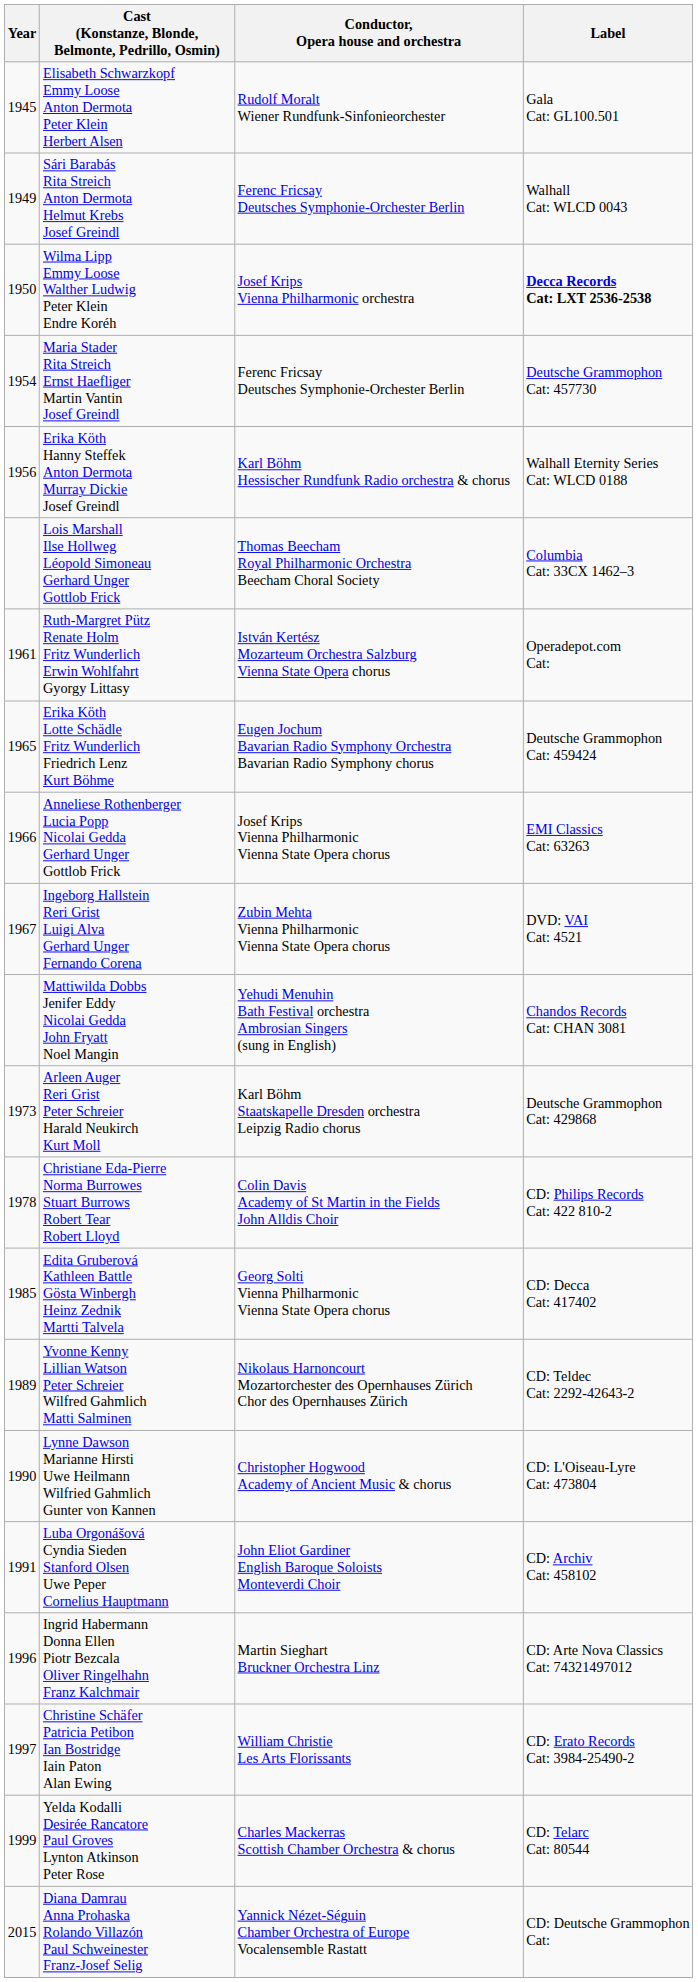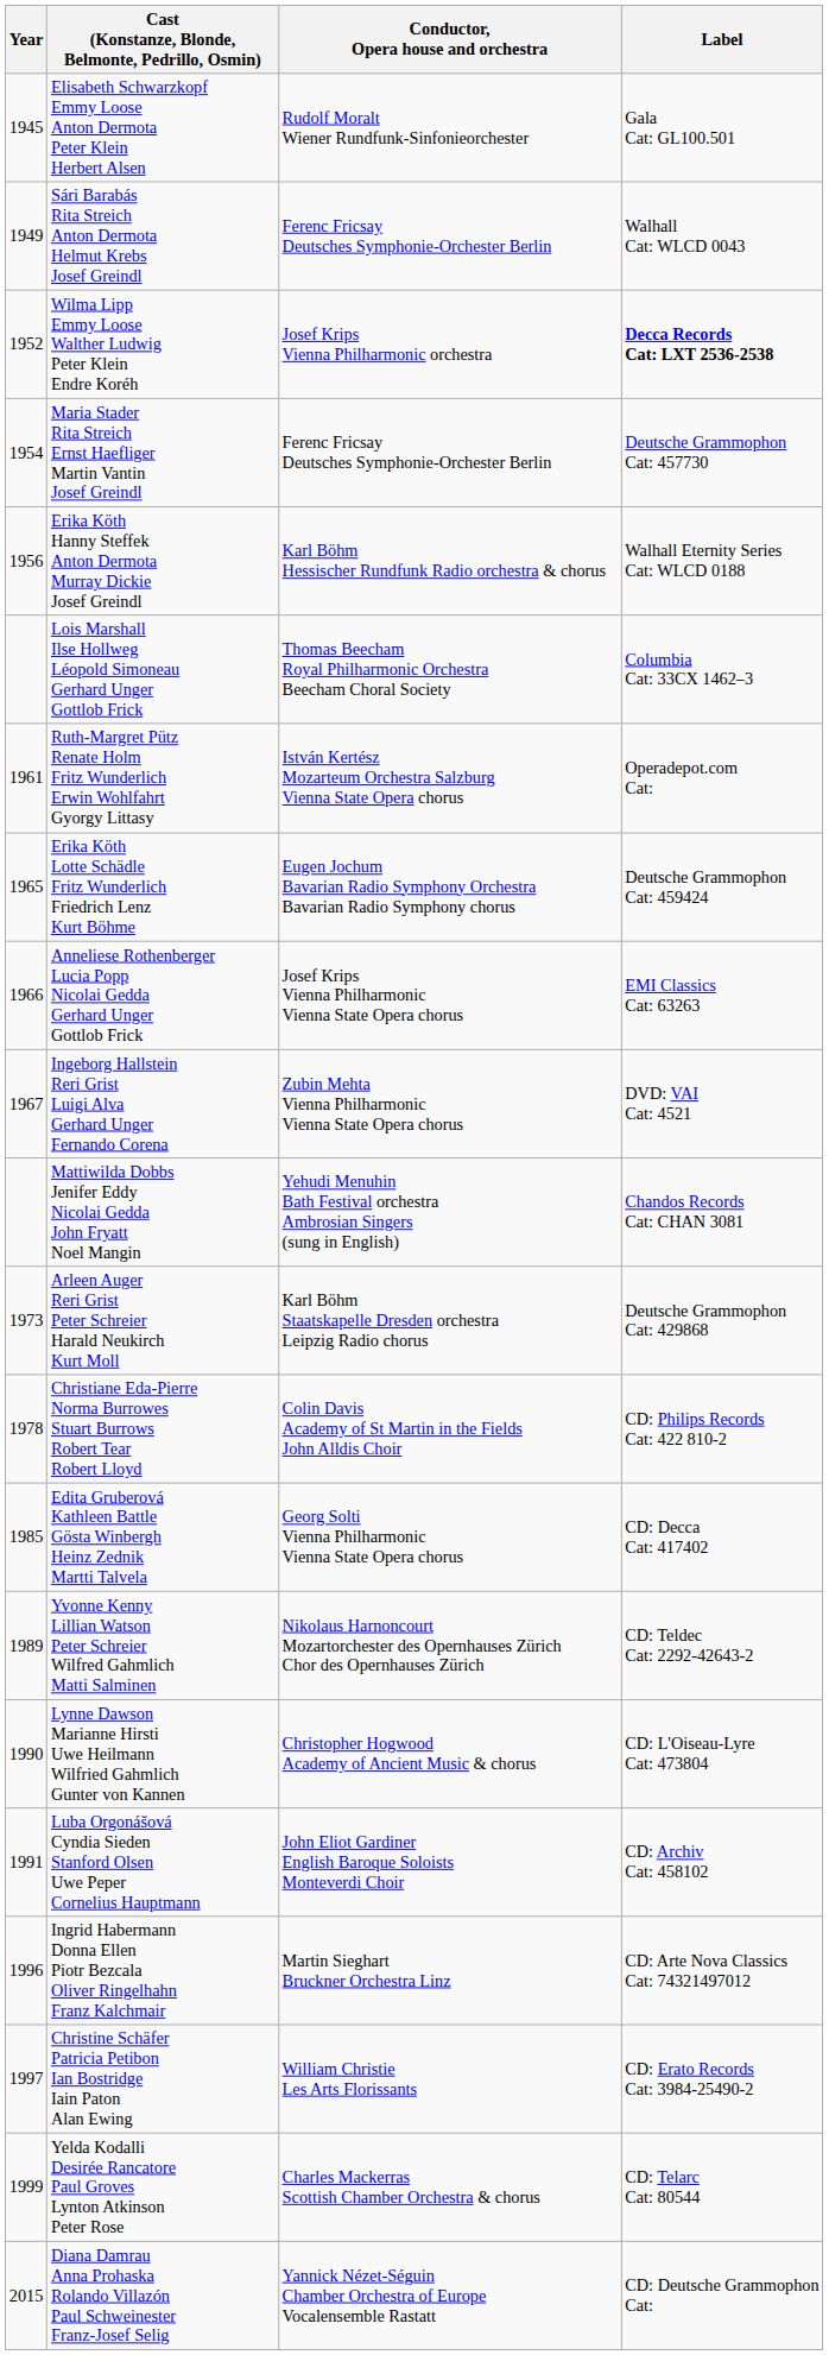 <table class="wikitable" style="font-size:95%;">
 <tr>
 <th>Year</th>
 <th width="200">Cast<br>(Konstanze, Blonde,<br>Belmonte, Pedrillo, Osmin)</th>
 <th width="300">Conductor,<br>Opera house and orchestra</th>
 <th>Label</th>
 </tr>
 <tr>
 <td>1945</td>
 <td><a href='#'>Elisabeth Schwarzkopf</a><br><a href='#'>Emmy Loose</a><br><a href='#'>Anton Dermota</a><br><a href='#'>Peter Klein</a><br><a href='#'>Herbert Alsen</a></td>
 <td><a href='#'>Rudolf Moralt</a><br>Wiener Rundfunk-Sinfonieorchester</td>
 <td>Gala<br>Cat: GL100.501</td>
 </tr>
 <tr>
 <td>1949</td>
 <td><a href='#'>Sári Barabás</a><br><a href='#'>Rita Streich</a><br><a href='#'>Anton Dermota</a><br><a href='#'>Helmut Krebs</a><br><a href='#'>Josef Greindl</a></td>
 <td><a href='#'>Ferenc Fricsay</a><br><a href='#'>Deutsches Symphonie-Orchester Berlin</a></td>
 <td>Walhall<br>Cat: WLCD 0043</td>
 </tr>
 <tr>
-<td>1950</td>
+<td>1952</td>
 <td><a href='#'>Wilma Lipp</a><br><a href='#'>Emmy Loose</a><br><a href='#'>Walther Ludwig</a><br>Peter Klein<br>Endre Koréh</td>
 <td><a href='#'>Josef Krips</a><br><a href='#'>Vienna Philharmonic</a> orchestra</td>
 <td><strong><a href='#'>Decca Records</a><br>Cat: LXT 2536-2538</strong></td>
 </tr>
 <tr>
 <td>1954</td>
 <td><a href='#'>Maria Stader</a><br><a href='#'>Rita Streich</a><br><a href='#'>Ernst Haefliger</a><br>Martin Vantin<br><a href='#'>Josef Greindl</a></td>
 <td>Ferenc Fricsay<br>Deutsches Symphonie-Orchester Berlin</td>
 <td><a href='#'>Deutsche Grammophon</a><br>Cat: 457730</td>
 </tr>
 <tr>
 <td>1956</td>
 <td><a href='#'>Erika Köth</a><br>Hanny Steffek<br><a href='#'>Anton Dermota</a><br><a href='#'>Murray Dickie</a><br>Josef Greindl</td>
 <td><a href='#'>Karl Böhm</a><br><a href='#'>Hessischer Rundfunk Radio orchestra</a> & chorus</td>
 <td>Walhall Eternity Series<br>Cat: WLCD 0188</td>
 </tr>
 <tr>
 <td></td>
 <td><a href='#'>Lois Marshall</a><br><a href='#'>Ilse Hollweg</a><br><a href='#'>Léopold Simoneau</a><br><a href='#'>Gerhard Unger</a><br><a href='#'>Gottlob Frick</a></td>
 <td><a href='#'>Thomas Beecham</a><br><a href='#'>Royal Philharmonic Orchestra</a><br>Beecham Choral Society</td>
 <td><a href='#'>Columbia</a><br>Cat: 33CX 1462–3</td>
 </tr>
 <tr>
 <td>1961</td>
 <td><a href='#'>Ruth-Margret Pütz</a><br><a href='#'>Renate Holm</a><br><a href='#'>Fritz Wunderlich</a><br><a href='#'>Erwin Wohlfahrt</a><br>Gyorgy Littasy</td>
 <td><a href='#'>István Kertész</a><br><a href='#'>Mozarteum Orchestra Salzburg</a><br><a href='#'>Vienna State Opera</a> chorus</td>
 <td>Operadepot.com<br>Cat:</td>
 </tr>
 <tr>
 <td>1965</td>
 <td><a href='#'>Erika Köth</a><br><a href='#'>Lotte Schädle</a><br><a href='#'>Fritz Wunderlich</a><br>Friedrich Lenz<br><a href='#'>Kurt Böhme</a></td>
 <td><a href='#'>Eugen Jochum</a><br><a href='#'>Bavarian Radio Symphony Orchestra</a><br>Bavarian Radio Symphony chorus</td>
 <td>Deutsche Grammophon<br>Cat: 459424</td>
 </tr>
 <tr>
 <td>1966</td>
 <td><a href='#'>Anneliese Rothenberger</a><br><a href='#'>Lucia Popp</a><br><a href='#'>Nicolai Gedda</a><br><a href='#'>Gerhard Unger</a><br>Gottlob Frick</td>
 <td>Josef Krips<br>Vienna Philharmonic<br>Vienna State Opera chorus</td>
 <td><a href='#'>EMI Classics</a><br>Cat: 63263</td>
 </tr>
 <tr>
 <td>1967</td>
 <td><a href='#'>Ingeborg Hallstein</a><br><a href='#'>Reri Grist</a><br><a href='#'>Luigi Alva</a><br><a href='#'>Gerhard Unger</a><br><a href='#'>Fernando Corena</a></td>
 <td><a href='#'>Zubin Mehta</a><br>Vienna Philharmonic<br>Vienna State Opera chorus</td>
 <td>DVD: <a href='#'>VAI</a><br>Cat: 4521</td>
 </tr>
 <tr>
 <td></td>
 <td><a href='#'>Mattiwilda Dobbs</a><br>Jenifer Eddy<br><a href='#'>Nicolai Gedda</a><br><a href='#'>John Fryatt</a><br>Noel Mangin</td>
 <td><a href='#'>Yehudi Menuhin</a><br><a href='#'>Bath Festival</a> orchestra<br><a href='#'>Ambrosian Singers</a><br>(sung in English)</td>
 <td><a href='#'>Chandos Records</a><br>Cat: CHAN 3081</td>
 </tr>
 <tr>
 <td>1973</td>
 <td><a href='#'>Arleen Auger</a><br><a href='#'>Reri Grist</a><br><a href='#'>Peter Schreier</a><br>Harald Neukirch<br><a href='#'>Kurt Moll</a></td>
 <td>Karl Böhm<br><a href='#'>Staatskapelle Dresden</a> orchestra<br>Leipzig Radio chorus</td>
 <td>Deutsche Grammophon<br>Cat: 429868</td>
 </tr>
 <tr>
 <td>1978</td>
 <td><a href='#'>Christiane Eda-Pierre</a><br><a href='#'>Norma Burrowes</a><br><a href='#'>Stuart Burrows</a><br><a href='#'>Robert Tear</a><br><a href='#'>Robert Lloyd</a></td>
 <td><a href='#'>Colin Davis</a><br><a href='#'>Academy of St Martin in the Fields</a><br><a href='#'>John Alldis Choir</a></td>
 <td>CD: <a href='#'>Philips Records</a><br>Cat: 422 810-2</td>
 </tr>
 <tr>
 <td>1985</td>
 <td><a href='#'>Edita Gruberová</a><br><a href='#'>Kathleen Battle</a><br><a href='#'>Gösta Winbergh</a><br><a href='#'>Heinz Zednik</a><br><a href='#'>Martti Talvela</a></td>
 <td><a href='#'>Georg Solti</a><br>Vienna Philharmonic<br>Vienna State Opera chorus</td>
 <td>CD: Decca<br>Cat: 417402</td>
 </tr>
 <tr>
 <td>1989</td>
 <td><a href='#'>Yvonne Kenny</a><br><a href='#'>Lillian Watson</a><br><a href='#'>Peter Schreier</a><br>Wilfred Gahmlich<br><a href='#'>Matti Salminen</a></td>
 <td><a href='#'>Nikolaus Harnoncourt</a><br>Mozartorchester des Opernhauses Zürich<br>Chor des Opernhauses Zürich</td>
 <td>CD: Teldec<br>Cat: 2292-42643-2</td>
 </tr>
 <tr>
 <td>1990</td>
 <td><a href='#'>Lynne Dawson</a><br>Marianne Hirsti<br>Uwe Heilmann<br>Wilfried Gahmlich<br>Gunter von Kannen</td>
 <td><a href='#'>Christopher Hogwood</a><br><a href='#'>Academy of Ancient Music</a> & chorus</td>
 <td>CD: L'Oiseau-Lyre<br>Cat: 473804</td>
 </tr>
 <tr>
 <td>1991</td>
 <td><a href='#'>Luba Orgonášová</a><br>Cyndia Sieden<br><a href='#'>Stanford Olsen</a><br>Uwe Peper<br><a href='#'>Cornelius Hauptmann</a></td>
 <td><a href='#'>John Eliot Gardiner</a><br><a href='#'>English Baroque Soloists</a><br><a href='#'>Monteverdi Choir</a></td>
 <td>CD: <a href='#'>Archiv</a><br>Cat: 458102</td>
 </tr>
 <tr>
 <td>1996</td>
 <td>Ingrid Habermann<br>Donna Ellen<br>Piotr Bezcala<br><a href='#'>Oliver Ringelhahn</a><br><a href='#'>Franz Kalchmair</a></td>
 <td>Martin Sieghart<br><a href='#'>Bruckner Orchestra Linz</a></td>
 <td>CD: Arte Nova Classics<br>Cat: 74321497012</td>
 </tr>
 <tr>
 <td>1997</td>
 <td><a href='#'>Christine Schäfer</a><br><a href='#'>Patricia Petibon</a><br><a href='#'>Ian Bostridge</a><br>Iain Paton<br>Alan Ewing</td>
 <td><a href='#'>William Christie</a><br><a href='#'>Les Arts Florissants</a></td>
 <td>CD: <a href='#'>Erato Records</a><br>Cat: 3984-25490-2 </td>
 </tr>
 <tr>
 <td>1999</td>
 <td>Yelda Kodalli<br><a href='#'>Desirée Rancatore</a><br><a href='#'>Paul Groves</a><br>Lynton Atkinson<br>Peter Rose</td>
 <td><a href='#'>Charles Mackerras</a><br><a href='#'>Scottish Chamber Orchestra</a> & chorus</td>
 <td>CD: <a href='#'>Telarc</a><br>Cat: 80544</td>
 </tr>
 <tr>
 <td>2015</td>
 <td><a href='#'>Diana Damrau</a><br><a href='#'>Anna Prohaska</a><br><a href='#'>Rolando Villazón</a><br><a href='#'>Paul Schweinester</a><br><a href='#'>Franz-Josef Selig</a></td>
 <td><a href='#'>Yannick Nézet-Séguin</a><br><a href='#'>Chamber Orchestra of Europe</a><br>Vocalensemble Rastatt</td>
 <td>CD: Deutsche Grammophon<br>Cat:</td>
 </tr>
 <tr>
 </tr>
 </table>
